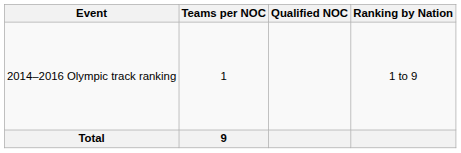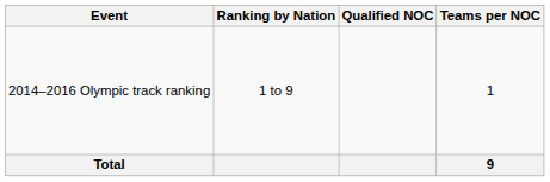 <table class="wikitable">
 <tr>
 <th>Event</th>
+<th>Ranking by Nation</th>
+<th>Qualified NOC</th>
 <th>Teams per NOC</th>
-<th>Qualified NOC</th>
-<th>Ranking by Nation</th>
 </tr>
 <tr>
 <td>2014–2016 Olympic track ranking</td>
+<td style="text-align:center;">1 to 9</td>
+<td><br><br><br><br><br><br><br><br></td>
 <td align=center>1</td>
-<td><br><br><br><br><br><br><br><br></td>
-<td style="text-align:center;">1 to 9</td>
 </tr>
 <tr>
 <th>Total</th>
-<th>9</th>
 <th></th>
 <th></th>
+<th>9</th>
 </tr>
 </table>
